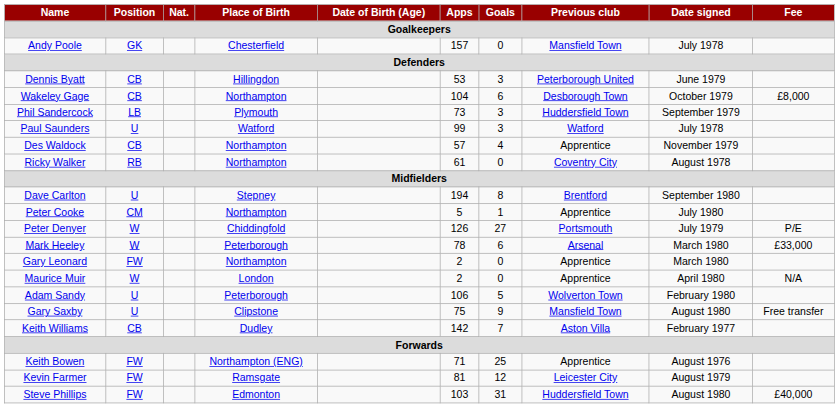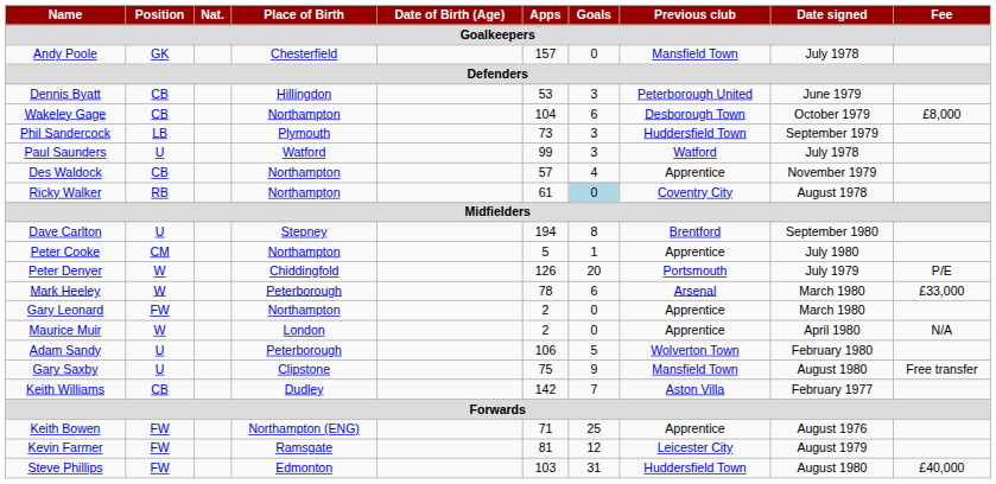 <table class="wikitable" style="text-align:center; font-size:90%; width:90%;">
 <tr>
 <th style="background:#900; color:#FFF; text-align:center;">Name</th>
 <th style="background:#900; color:#FFF; text-align:center;">Position</th>
 <th style="background:#900; color:#FFF; text-align:center;">Nat.</th>
 <th style="background:#900; color:#FFF; text-align:center;">Place of Birth</th>
 <th style="background:#900; color:#FFF; text-align:center;">Date of Birth (Age)</th>
 <th style="background:#900; color:#FFF; text-align:center;">Apps</th>
 <th style="background:#900; color:#FFF; text-align:center;">Goals</th>
 <th style="background:#900; color:#FFF; text-align:center;">Previous club</th>
 <th style="background:#900; color:#FFF; text-align:center;">Date signed</th>
 <th style="background:#900; color:#FFF; text-align:center;">Fee</th>
 </tr>
 <tr>
 <th colspan="12" style="background:#dcdcdc; text-align:center;">Goalkeepers</th>
 </tr>
 <tr>
 <td><a href='#'>Andy Poole</a></td>
 <td><a href='#'>GK</a></td>
 <td></td>
 <td><a href='#'>Chesterfield</a></td>
 <td></td>
 <td>157</td>
 <td>0</td>
 <td><a href='#'>Mansfield Town</a></td>
 <td>July 1978</td>
 <td></td>
 </tr>
 <tr>
 <th colspan="12" style="background:#dcdcdc; text-align:center;">Defenders</th>
 </tr>
 <tr>
 <td><a href='#'>Dennis Byatt</a></td>
 <td><a href='#'>CB</a></td>
 <td></td>
 <td><a href='#'>Hillingdon</a></td>
 <td></td>
 <td>53</td>
 <td>3</td>
 <td><a href='#'>Peterborough United</a></td>
 <td>June 1979</td>
 <td></td>
 </tr>
 <tr>
 <td><a href='#'>Wakeley Gage</a></td>
 <td><a href='#'>CB</a></td>
 <td></td>
 <td><a href='#'>Northampton</a></td>
 <td></td>
 <td>104</td>
 <td>6</td>
 <td><a href='#'>Desborough Town</a></td>
 <td>October 1979</td>
 <td>£8,000</td>
 </tr>
 <tr>
 <td><a href='#'>Phil Sandercock</a></td>
 <td><a href='#'>LB</a></td>
 <td></td>
 <td><a href='#'>Plymouth</a></td>
 <td></td>
 <td>73</td>
 <td>3</td>
 <td><a href='#'>Huddersfield Town</a></td>
 <td>September 1979</td>
 <td></td>
 </tr>
 <tr>
 <td><a href='#'>Paul Saunders</a></td>
 <td><a href='#'>U</a></td>
 <td></td>
 <td><a href='#'>Watford</a></td>
 <td></td>
 <td>99</td>
 <td>3</td>
 <td><a href='#'>Watford</a></td>
 <td>July 1978</td>
 <td></td>
 </tr>
 <tr>
 <td><a href='#'>Des Waldock</a></td>
 <td><a href='#'>CB</a></td>
 <td></td>
 <td><a href='#'>Northampton</a></td>
 <td></td>
 <td>57</td>
 <td>4</td>
 <td>Apprentice</td>
 <td>November 1979</td>
 <td></td>
 </tr>
 <tr>
 <td><a href='#'>Ricky Walker</a></td>
 <td><a href='#'>RB</a></td>
 <td></td>
 <td><a href='#'>Northampton</a></td>
 <td></td>
 <td>61</td>
-<td>0</td>
+<td style="background: lightblue;">0</td>
 <td><a href='#'>Coventry City</a></td>
 <td>August 1978</td>
 <td></td>
 </tr>
 <tr>
 <th colspan="12" style="background:#dcdcdc; text-align:center;">Midfielders</th>
 </tr>
 <tr>
 <td><a href='#'>Dave Carlton</a></td>
 <td><a href='#'>U</a></td>
 <td></td>
 <td><a href='#'>Stepney</a></td>
 <td></td>
 <td>194</td>
 <td>8</td>
 <td><a href='#'>Brentford</a></td>
 <td>September 1980</td>
 <td></td>
 </tr>
 <tr>
 <td><a href='#'>Peter Cooke</a></td>
 <td><a href='#'>CM</a></td>
 <td></td>
 <td><a href='#'>Northampton</a></td>
 <td></td>
 <td>5</td>
 <td>1</td>
 <td>Apprentice</td>
 <td>July 1980</td>
 <td></td>
 </tr>
 <tr>
 <td><a href='#'>Peter Denyer</a></td>
 <td><a href='#'>W</a></td>
 <td></td>
 <td><a href='#'>Chiddingfold</a></td>
 <td></td>
 <td>126</td>
-<td>27</td>
+<td>20</td>
 <td><a href='#'>Portsmouth</a></td>
 <td>July 1979</td>
 <td>P/E</td>
 </tr>
 <tr>
 <td><a href='#'>Mark Heeley</a></td>
 <td><a href='#'>W</a></td>
 <td></td>
 <td><a href='#'>Peterborough</a></td>
 <td></td>
 <td>78</td>
 <td>6</td>
 <td><a href='#'>Arsenal</a></td>
 <td>March 1980</td>
 <td>£33,000</td>
 </tr>
 <tr>
 <td><a href='#'>Gary Leonard</a></td>
 <td><a href='#'>FW</a></td>
 <td></td>
 <td><a href='#'>Northampton</a></td>
 <td></td>
 <td>2</td>
 <td>0</td>
 <td>Apprentice</td>
 <td>March 1980</td>
 <td></td>
 </tr>
 <tr>
 <td><a href='#'>Maurice Muir</a></td>
 <td><a href='#'>W</a></td>
 <td></td>
 <td><a href='#'>London</a></td>
 <td></td>
 <td>2</td>
 <td>0</td>
 <td>Apprentice</td>
 <td>April 1980</td>
 <td>N/A</td>
 </tr>
 <tr>
 <td><a href='#'>Adam Sandy</a></td>
 <td><a href='#'>U</a></td>
 <td></td>
 <td><a href='#'>Peterborough</a></td>
 <td></td>
 <td>106</td>
 <td>5</td>
 <td><a href='#'>Wolverton Town</a></td>
 <td>February 1980</td>
 <td></td>
 </tr>
 <tr>
 <td><a href='#'>Gary Saxby</a></td>
 <td><a href='#'>U</a></td>
 <td></td>
 <td><a href='#'>Clipstone</a></td>
 <td></td>
 <td>75</td>
 <td>9</td>
 <td><a href='#'>Mansfield Town</a></td>
 <td>August 1980</td>
 <td>Free transfer</td>
 </tr>
 <tr>
 <td><a href='#'>Keith Williams</a></td>
 <td><a href='#'>CB</a></td>
 <td></td>
 <td><a href='#'>Dudley</a></td>
 <td></td>
 <td>142</td>
 <td>7</td>
 <td><a href='#'>Aston Villa</a></td>
 <td>February 1977</td>
 <td></td>
 </tr>
 <tr>
 <th colspan="12" style="background:#dcdcdc; text-align:center;">Forwards</th>
 </tr>
 <tr>
 <td><a href='#'>Keith Bowen</a></td>
 <td><a href='#'>FW</a></td>
 <td></td>
 <td><a href='#'>Northampton (ENG)</a></td>
 <td></td>
 <td>71</td>
 <td>25</td>
 <td>Apprentice</td>
 <td>August 1976</td>
 <td></td>
 </tr>
 <tr>
 <td><a href='#'>Kevin Farmer</a></td>
 <td><a href='#'>FW</a></td>
 <td></td>
 <td><a href='#'>Ramsgate</a></td>
 <td></td>
 <td>81</td>
 <td>12</td>
 <td><a href='#'>Leicester City</a></td>
 <td>August 1979</td>
 <td></td>
 </tr>
 <tr>
 <td><a href='#'>Steve Phillips</a></td>
 <td><a href='#'>FW</a></td>
 <td></td>
 <td><a href='#'>Edmonton</a></td>
 <td></td>
 <td>103</td>
 <td>31</td>
 <td><a href='#'>Huddersfield Town</a></td>
 <td>August 1980</td>
 <td>£40,000</td>
 </tr>
 </table>
